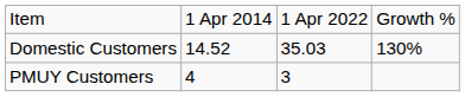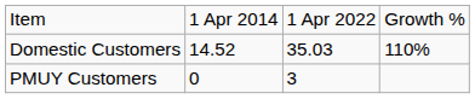 <table class="wikitable">
 <tr>
 <td>Item</td>
 <td>1 Apr 2014</td>
 <td>1 Apr 2022</td>
 <td>Growth %</td>
 </tr>
 <tr>
 <td>Domestic Customers</td>
 <td>14.52</td>
 <td>35.03</td>
-<td>130%</td>
+<td>110%</td>
 </tr>
 <tr>
 <td>PMUY Customers</td>
-<td>4</td>
+<td>0</td>
 <td>3</td>
 <td></td>
 </tr>
 </table>
